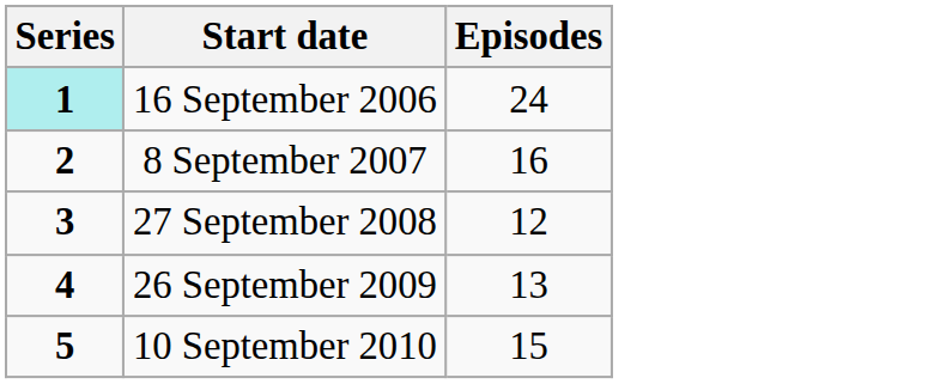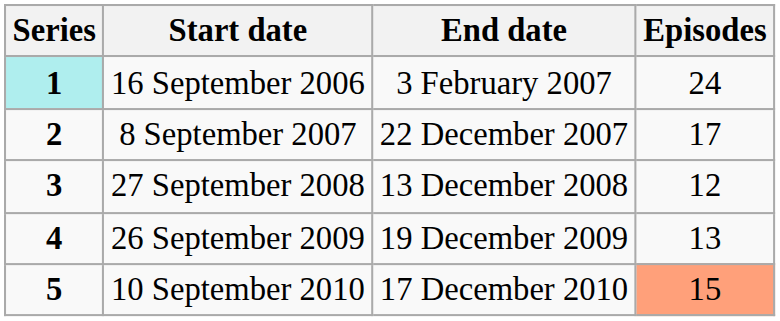 <table class="wikitable" style="text-align:center;">
 <tr>
 <th>Series</th>
 <th>Start date</th>
+<th>End date</th>
 <th>Episodes</th>
 </tr>
 <tr>
 <td style="background: paleturquoise;"><strong>1</strong></td>
 <td>16 September 2006</td>
+<td>3 February 2007</td>
 <td>24</td>
 </tr>
 <tr>
 <td><strong>2</strong></td>
 <td>8 September 2007</td>
-<td>16</td>
+<td>22 December 2007</td>
+<td>17</td>
 </tr>
 <tr>
 <td><strong>3</strong></td>
 <td>27 September 2008</td>
+<td>13 December 2008</td>
 <td>12</td>
 </tr>
 <tr>
 <td><strong>4</strong></td>
 <td>26 September 2009</td>
+<td>19 December 2009</td>
 <td>13</td>
 </tr>
 <tr>
 <td><strong>5</strong></td>
 <td>10 September 2010</td>
-<td>15</td>
+<td>17 December 2010</td>
+<td style="background: lightsalmon;">15</td>
 </tr>
 </table>
